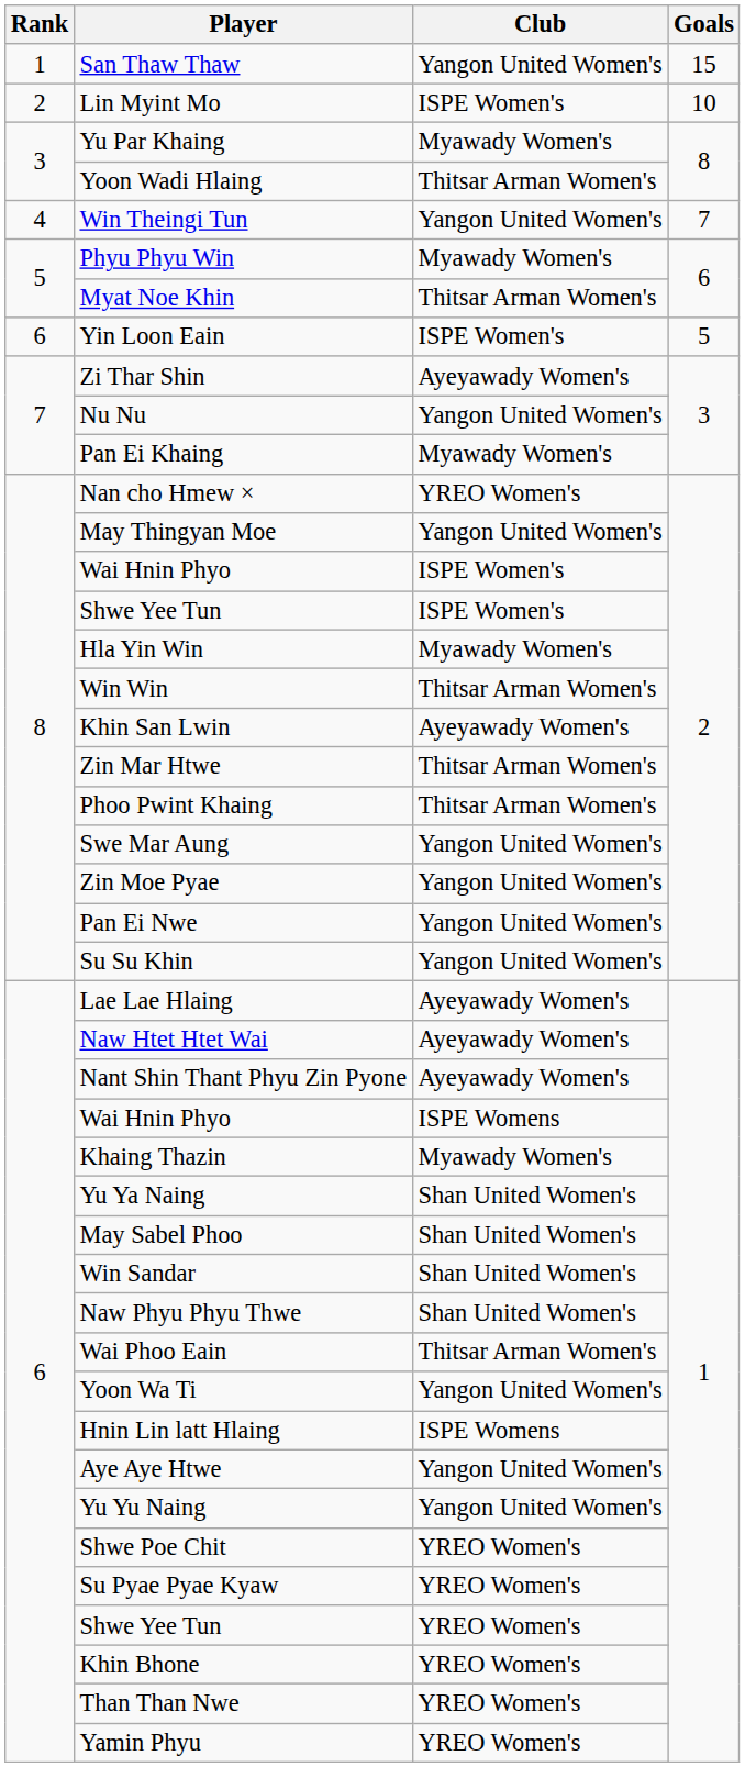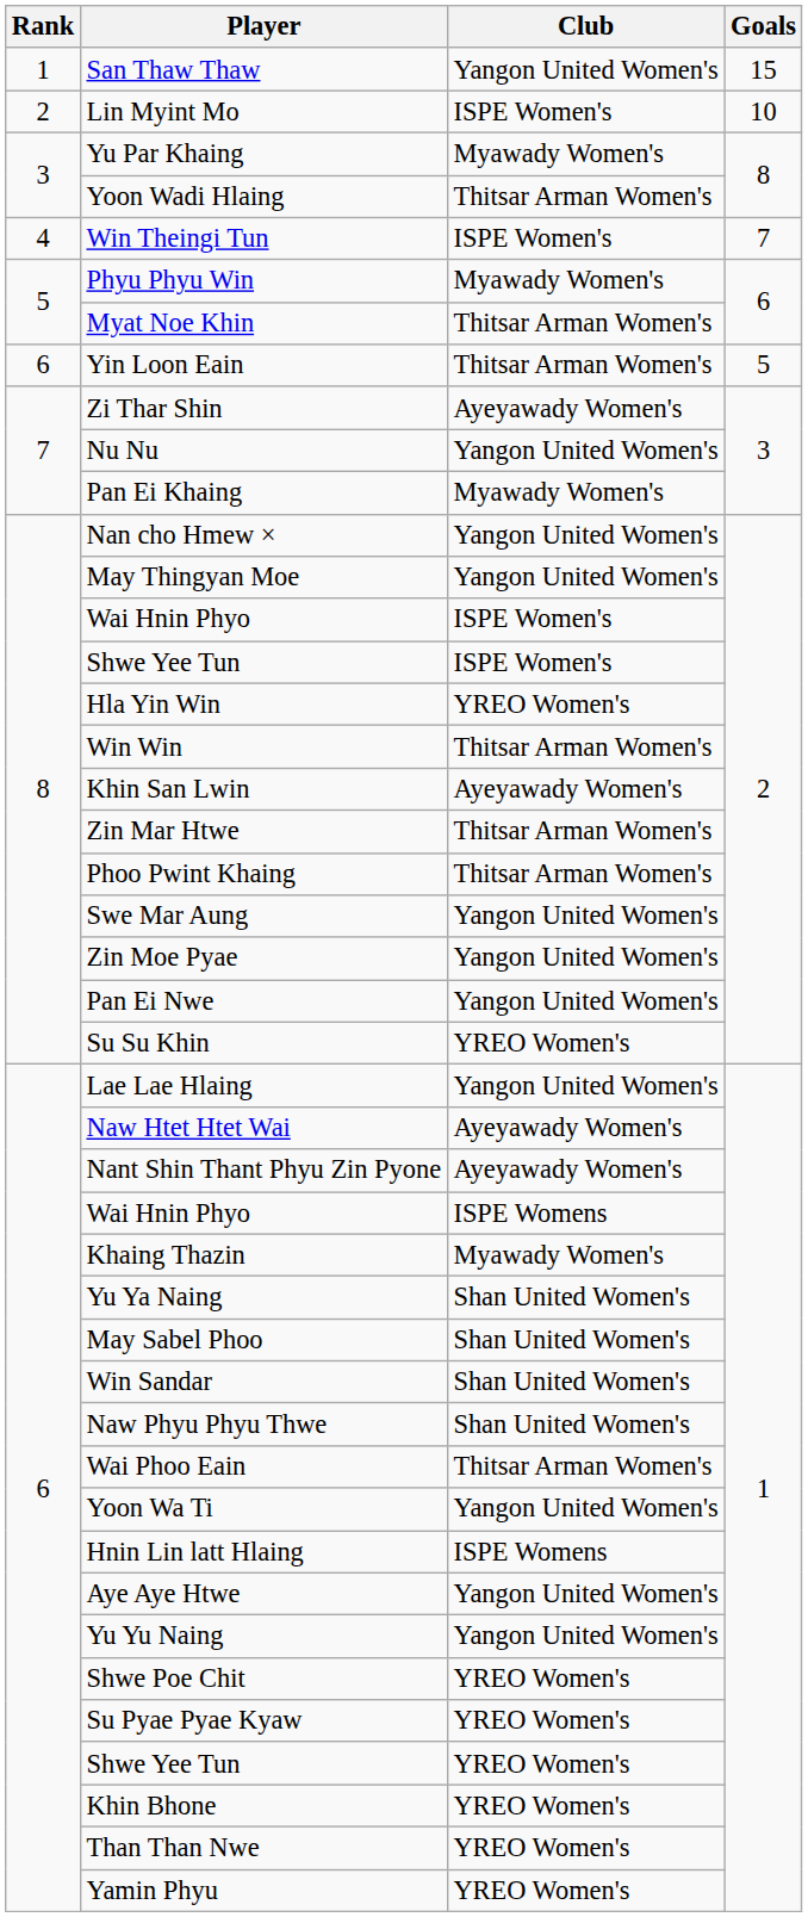 <table class="wikitable sortable" style="text-align:center">
 <tr>
 <th>Rank</th>
 <th>Player</th>
 <th>Club</th>
 <th>Goals</th>
 </tr>
 <tr>
 <td>1</td>
 <td align="left"><a href='#'>San Thaw Thaw</a></td>
 <td align="left">Yangon United Women's</td>
 <td>15</td>
 </tr>
 <tr>
 <td>2</td>
 <td align="left"> Lin Myint Mo</td>
 <td align="left">ISPE Women's</td>
 <td>10</td>
 </tr>
 <tr>
 <td rowspan="2">3</td>
 <td align="left"> Yu Par Khaing</td>
 <td align="left">Myawady Women's</td>
 <td rowspan="2">8</td>
 </tr>
 <tr>
 <td align="left"> Yoon Wadi Hlaing</td>
 <td align="left">Thitsar Arman Women's</td>
 </tr>
 <tr>
 <td>4</td>
 <td align="left"> <a href='#'>Win Theingi Tun</a></td>
-<td align="left">Yangon United Women's</td>
+<td align="left">ISPE Women's</td>
 <td>7</td>
 </tr>
 <tr>
 <td rowspan="2">5</td>
 <td align="left"> <a href='#'>Phyu Phyu Win</a></td>
 <td align="left">Myawady Women's</td>
 <td rowspan="2">6</td>
 </tr>
 <tr>
 <td align="left"> <a href='#'>Myat Noe Khin</a></td>
 <td align="left">Thitsar Arman Women's</td>
 </tr>
 <tr>
 <td>6</td>
 <td align="left"> Yin Loon Eain</td>
-<td align="left">ISPE Women's</td>
+<td align="left">Thitsar Arman Women's</td>
 <td>5</td>
 </tr>
 <tr>
 <td rowspan="3">7</td>
 <td align="left"> Zi Thar Shin</td>
 <td align="left">Ayeyawady Women's</td>
 <td rowspan="3">3</td>
 </tr>
 <tr>
 <td align="left"> Nu Nu</td>
 <td align="left">Yangon United Women's</td>
 </tr>
 <tr>
 <td align="left"> Pan Ei Khaing</td>
 <td align="left">Myawady Women's</td>
 </tr>
 <tr>
 <td rowspan="13">8</td>
 <td align="left"> Nan cho Hmew ×</td>
-<td align="left">YREO Women's</td>
+<td align="left">Yangon United Women's</td>
 <td rowspan="13">2</td>
 </tr>
 <tr>
 <td align="left"> May Thingyan Moe</td>
 <td align="left">Yangon United Women's</td>
 </tr>
 <tr>
 <td align="left"> Wai Hnin Phyo</td>
 <td align="left">ISPE Women's</td>
 </tr>
 <tr>
 <td align="left"> Shwe Yee Tun</td>
 <td align="left">ISPE Women's</td>
 </tr>
 <tr>
 <td align="left"> Hla Yin Win</td>
-<td align="left">Myawady Women's</td>
+<td align="left">YREO Women's</td>
 </tr>
 <tr>
 <td align="left"> Win Win</td>
 <td align="left">Thitsar Arman Women's</td>
 </tr>
 <tr>
 <td align="left"> Khin San Lwin</td>
 <td align="left">Ayeyawady Women's</td>
 </tr>
 <tr>
 <td align="left"> Zin Mar Htwe</td>
 <td align="left">Thitsar Arman Women's</td>
 </tr>
 <tr>
 <td align="left"> Phoo Pwint Khaing</td>
 <td align="left">Thitsar Arman Women's</td>
 </tr>
 <tr>
 <td align="left"> Swe Mar Aung</td>
 <td align="left">Yangon United Women's</td>
 </tr>
 <tr>
 <td align="left"> Zin Moe Pyae</td>
 <td align="left">Yangon United Women's</td>
 </tr>
 <tr>
 <td align="left"> Pan Ei Nwe</td>
 <td align="left">Yangon United Women's</td>
 </tr>
 <tr>
 <td align="left"> Su Su Khin</td>
-<td align="left">Yangon United Women's</td>
+<td align="left">YREO Women's</td>
 </tr>
 <tr>
 <td rowspan="23">6</td>
 <td align="left"> Lae Lae Hlaing</td>
-<td align="left">Ayeyawady Women's</td>
+<td align="left">Yangon United Women's</td>
 <td rowspan="23">1</td>
 </tr>
 <tr>
 <td align="left"> <a href='#'>Naw Htet Htet Wai</a></td>
 <td align="left">Ayeyawady Women's</td>
 </tr>
 <tr>
 <td align="left"> Nant Shin Thant Phyu Zin Pyone</td>
 <td align="left">Ayeyawady Women's</td>
 </tr>
 <tr>
 <td align="left"> Wai Hnin Phyo</td>
 <td align="left">ISPE Womens</td>
 </tr>
 <tr>
 <td align="left"> Khaing Thazin</td>
 <td align="left">Myawady Women's</td>
 </tr>
 <tr>
 <td align="left"> Yu Ya Naing</td>
 <td align="left">Shan United Women's</td>
 </tr>
 <tr>
 <td align="left"> May Sabel Phoo</td>
 <td align="left">Shan United Women's</td>
 </tr>
 <tr>
 <td align="left"> Win Sandar</td>
 <td align="left">Shan United Women's</td>
 </tr>
 <tr>
 <td align="left"> Naw Phyu Phyu Thwe</td>
 <td align="left">Shan United Women's</td>
 </tr>
 <tr>
 <td align="left"> Wai Phoo Eain</td>
 <td align="left">Thitsar Arman Women's</td>
 </tr>
 <tr>
 <td align="left"> Yoon Wa Ti</td>
 <td align="left">Yangon United Women's</td>
 </tr>
 <tr>
 <td align="left"> Hnin Lin latt Hlaing</td>
 <td align="left">ISPE Womens</td>
 </tr>
 <tr>
 <td align="left"> Aye Aye Htwe</td>
 <td align="left">Yangon United Women's</td>
 </tr>
 <tr>
 <td align="left"> Yu Yu Naing</td>
 <td align="left">Yangon United Women's</td>
 </tr>
 <tr>
 <td align="left"> Shwe Poe Chit</td>
 <td align="left">YREO Women's</td>
 </tr>
 <tr>
 <td align="left"> Su Pyae Pyae Kyaw</td>
 <td align="left">YREO Women's</td>
 </tr>
 <tr>
 <td align="left"> Shwe Yee Tun</td>
 <td align="left">YREO Women's</td>
 </tr>
 <tr>
 <td align="left"> Khin Bhone</td>
 <td align="left">YREO Women's</td>
 </tr>
 <tr>
 <td align="left"> Than Than Nwe</td>
 <td align="left">YREO Women's</td>
 </tr>
 <tr>
 <td align="left"> Yamin Phyu</td>
 <td align="left">YREO Women's</td>
 </tr>
 <tr>
 </tr>
 </table>
